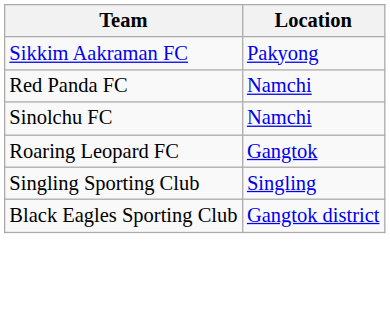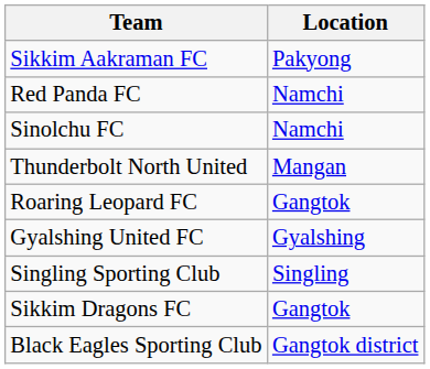 <table class="wikitable">
 <tr>
 <th>Team</th>
 <th>Location</th>
 </tr>
 <tr>
 <td><a href='#'>Sikkim Aakraman FC</a></td>
 <td><a href='#'>Pakyong</a></td>
 </tr>
 <tr>
 <td>Red Panda FC</td>
 <td><a href='#'>Namchi</a></td>
 </tr>
 <tr>
 <td>Sinolchu FC</td>
 <td><a href='#'>Namchi</a></td>
 </tr>
 <tr>
+<td>Thunderbolt North United</td>
+<td><a href='#'>Mangan</a></td>
+</tr>
+<tr>
 <td>Roaring Leopard FC</td>
 <td><a href='#'>Gangtok</a></td>
+</tr>
+<tr>
+<td>Gyalshing United FC</td>
+<td><a href='#'>Gyalshing</a></td>
 </tr>
 <tr>
 <td>Singling Sporting Club</td>
 <td><a href='#'>Singling</a></td>
 </tr>
 <tr>
+<td>Sikkim Dragons FC</td>
+<td><a href='#'>Gangtok</a></td>
+</tr>
+<tr>
 <td>Black Eagles Sporting Club</td>
 <td><a href='#'>Gangtok district</a></td>
 </tr>
 </table>
